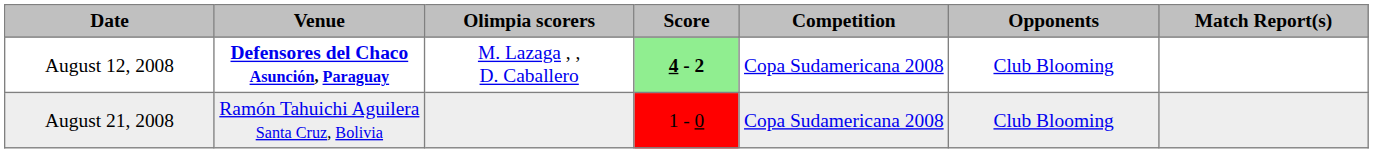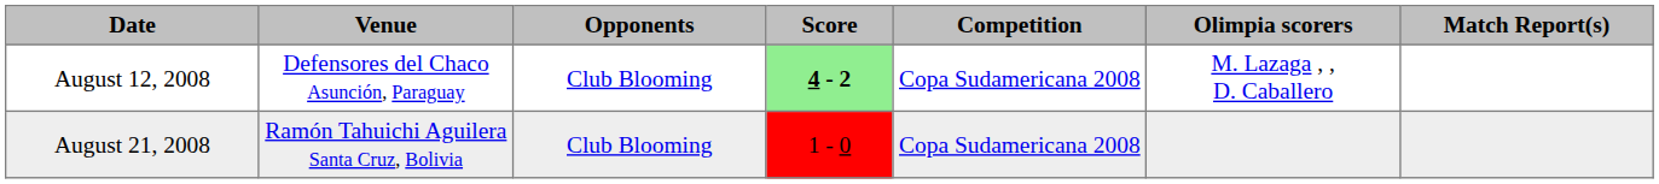 <table border=1 style="border-collapse:collapse; font-size:90%;" cellpadding=3 cellspacing=0 width=80%>
 <tr bgcolor=silver align=center>
 <th width="10%">Date</th>
 <th width="10%">Venue</th>
-<th width="10%">Olimpia scorers</th>
+<th width="10%">Opponents</th>
 <th width="5%">Score</th>
 <th width="10%">Competition</th>
-<th width="10%">Opponents</th>
+<th width="10%">Olimpia scorers</th>
 <th width="10%">Match Report(s)</th>
 </tr>
 <tr align=center bgcolor=white>
 <td>August 12, 2008</td>
-<td><strong><a href='#'>Defensores del Chaco</a><br><small><a href='#'>Asunción</a>, <a href='#'>Paraguay</a></small></strong></td>
-<td><a href='#'>M. Lazaga</a> , , <br><a href='#'>D. Caballero</a> </td>
+<td><a href='#'>Defensores del Chaco</a><br><small><a href='#'>Asunción</a>, <a href='#'>Paraguay</a></small></td>
+<td><a href='#'>Club Blooming</a></td>
 <td bgcolor="lightgreen"><strong><u>4</u> - 2</strong></td>
 <td><a href='#'>Copa Sudamericana 2008</a></td>
-<td><a href='#'>Club Blooming</a></td>
+<td><a href='#'>M. Lazaga</a> , , <br><a href='#'>D. Caballero</a> </td>
 <td></td>
 </tr>
 <tr align=center bgcolor=#EEEEEE>
 <td>August 21, 2008</td>
 <td><a href='#'>Ramón Tahuichi Aguilera</a><br><small><a href='#'>Santa Cruz</a>, <a href='#'>Bolivia</a></small></td>
-<td></td>
+<td><a href='#'>Club Blooming</a></td>
 <td bgcolor=red>1 - <u>0</u></td>
 <td><a href='#'>Copa Sudamericana 2008</a></td>
-<td><a href='#'>Club Blooming</a></td>
+<td></td>
 <td><br> </td>
 </tr>
 </table>
